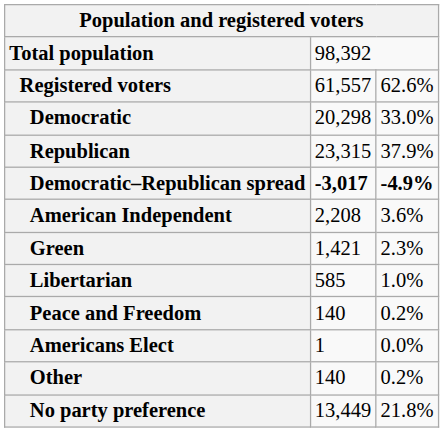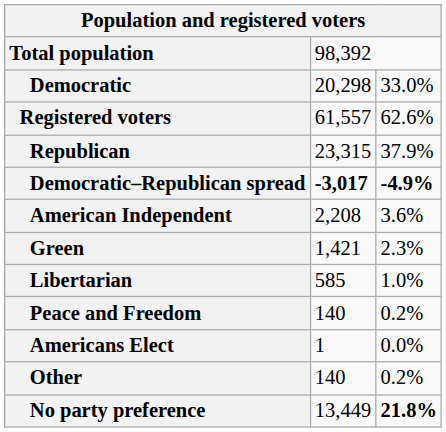 <table class="wikitable collapsible collapsed">
 <tr>
 <th colspan="3">Population and registered voters</th>
 </tr>
 <tr>
 <th scope="row" style="text-align: left;">Total population</th>
 <td colspan="2">98,392</td>
 </tr>
 <tr>
+<th scope="row" style="text-align: left;">    Democratic</th>
+<td>20,298</td>
+<td>33.0%</td>
+</tr>
+<tr>
 <th scope="row" style="text-align: left;">  Registered voters</th>
 <td>61,557</td>
 <td>62.6%</td>
-</tr>
-<tr>
-<th scope="row" style="text-align: left;">    Democratic</th>
-<td>20,298</td>
-<td>33.0%</td>
 </tr>
 <tr>
 <th scope="row" style="text-align: left;">    Republican</th>
 <td>23,315</td>
 <td>37.9%</td>
 </tr>
 <tr>
 <th scope="row" style="text-align: left;">    Democratic–Republican spread</th>
 <td><span><strong>-3,017</strong></span></td>
 <td><span><strong>-4.9%</strong></span></td>
 </tr>
 <tr>
 <th scope="row" style="text-align: left;">    American Independent</th>
 <td>2,208</td>
 <td>3.6%</td>
 </tr>
 <tr>
 <th scope="row" style="text-align: left;">    Green</th>
 <td>1,421</td>
 <td>2.3%</td>
 </tr>
 <tr>
 <th scope="row" style="text-align: left;">    Libertarian</th>
 <td>585</td>
 <td>1.0%</td>
 </tr>
 <tr>
 <th scope="row" style="text-align: left;">    Peace and Freedom</th>
 <td>140</td>
 <td>0.2%</td>
 </tr>
 <tr>
 <th scope="row" style="text-align: left;">    Americans Elect</th>
 <td>1</td>
 <td>0.0%</td>
 </tr>
 <tr>
 <th scope="row" style="text-align: left;">    Other</th>
 <td>140</td>
 <td>0.2%</td>
 </tr>
 <tr>
 <th scope="row" style="text-align: left;">    No party preference</th>
 <td>13,449</td>
-<td>21.8%</td>
+<td><strong>21.8%</strong></td>
 </tr>
 </table>
